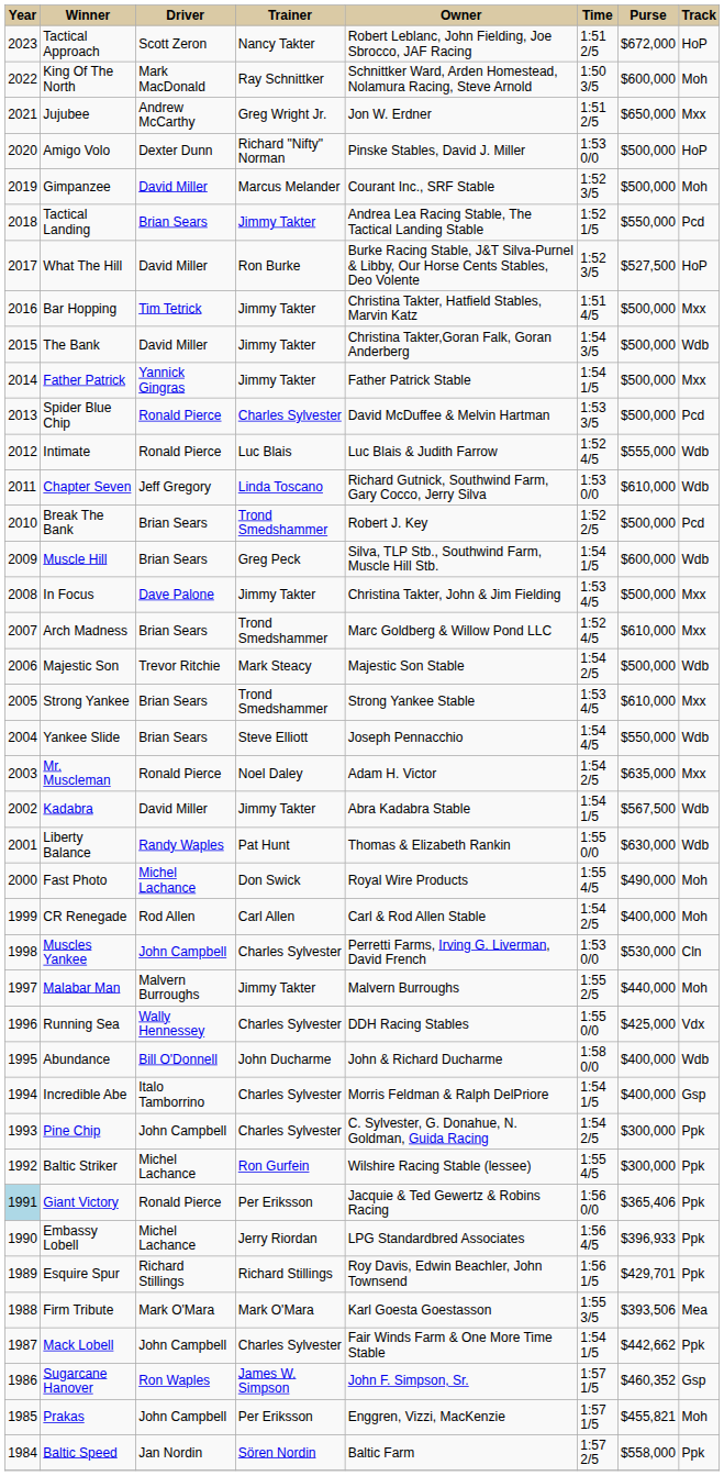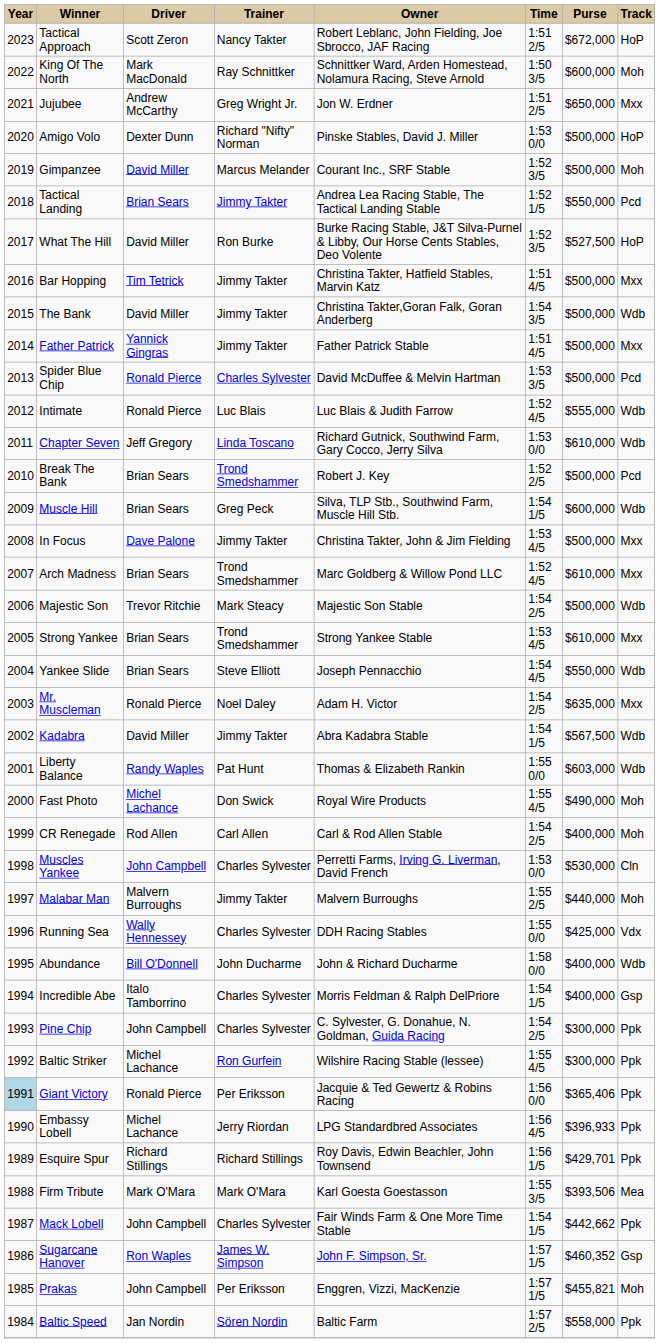 <table class="wikitable sortable">
 <tr>
 <th style="background-color:#DACAA5; width:30px">Year<br></th>
 <th style="background-color:#DACAA5; width:130px">Winner<br></th>
 <th style="background-color:#DACAA5; width:140px">Driver<br></th>
 <th style="background-color:#DACAA5; width:140px">Trainer<br></th>
 <th style="background-color:#DACAA5; width:420px">Owner<br></th>
 <th style="background-color:#DACAA5; width:45px">Time <br></th>
 <th style="background-color:#DACAA5; width:45px">Purse<br></th>
 <th style="background-color:#DACAA5; width:40px">Track<br></th>
 </tr>
 <tr>
 <td>2023</td>
 <td>Tactical Approach</td>
 <td>Scott Zeron</td>
 <td>Nancy Takter</td>
 <td>Robert Leblanc, John Fielding, Joe Sbrocco, JAF Racing</td>
 <td>1:51 2/5</td>
 <td>$672,000</td>
 <td>HoP</td>
 </tr>
 <tr>
 <td>2022</td>
 <td>King Of The North</td>
 <td>Mark MacDonald</td>
 <td>Ray Schnittker</td>
 <td>Schnittker Ward, Arden Homestead, Nolamura Racing, Steve Arnold</td>
 <td>1:50 3/5</td>
 <td>$600,000</td>
 <td>Moh</td>
 </tr>
 <tr>
 <td>2021</td>
 <td>Jujubee</td>
 <td>Andrew McCarthy</td>
 <td>Greg Wright Jr.</td>
 <td>Jon W. Erdner</td>
 <td>1:51 2/5</td>
 <td>$650,000</td>
 <td>Mxx</td>
 </tr>
 <tr>
 <td>2020</td>
 <td>Amigo Volo</td>
 <td>Dexter Dunn</td>
 <td>Richard "Nifty" Norman</td>
 <td>Pinske Stables, David J. Miller</td>
 <td>1:53 0/0</td>
 <td>$500,000</td>
 <td>HoP</td>
 </tr>
 <tr>
 <td>2019</td>
 <td>Gimpanzee</td>
 <td><a href='#'>David Miller</a></td>
 <td>Marcus Melander</td>
 <td>Courant Inc., SRF Stable</td>
 <td>1:52 3/5</td>
 <td>$500,000</td>
 <td>Moh</td>
 </tr>
 <tr>
 <td>2018</td>
 <td>Tactical Landing</td>
 <td><a href='#'>Brian Sears</a></td>
 <td><a href='#'>Jimmy Takter</a></td>
 <td>Andrea Lea Racing Stable, The Tactical Landing Stable</td>
 <td>1:52 1/5</td>
 <td>$550,000</td>
 <td>Pcd</td>
 </tr>
 <tr>
 <td>2017</td>
 <td>What The Hill</td>
 <td>David Miller</td>
 <td>Ron Burke</td>
 <td>Burke Racing Stable, J&T Silva-Purnel & Libby, Our Horse Cents Stables, Deo Volente</td>
 <td>1:52 3/5</td>
 <td>$527,500</td>
 <td>HoP</td>
 </tr>
 <tr>
 <td>2016</td>
 <td>Bar Hopping</td>
 <td><a href='#'>Tim Tetrick</a></td>
 <td>Jimmy Takter</td>
 <td>Christina Takter, Hatfield Stables, Marvin Katz</td>
 <td>1:51 4/5</td>
 <td>$500,000</td>
 <td>Mxx</td>
 </tr>
 <tr>
 <td>2015</td>
 <td>The Bank</td>
 <td>David Miller</td>
 <td>Jimmy Takter</td>
 <td>Christina Takter,Goran Falk, Goran Anderberg</td>
 <td>1:54 3/5</td>
 <td>$500,000</td>
 <td>Wdb</td>
 </tr>
 <tr>
 <td>2014</td>
 <td><a href='#'>Father Patrick</a></td>
 <td><a href='#'>Yannick Gingras</a></td>
 <td>Jimmy Takter</td>
 <td>Father Patrick Stable</td>
-<td>1:54 1/5</td>
+<td>1:51 4/5</td>
 <td>$500,000</td>
 <td>Mxx</td>
 </tr>
 <tr>
 <td>2013</td>
 <td>Spider Blue Chip</td>
 <td><a href='#'>Ronald Pierce</a></td>
 <td><a href='#'>Charles Sylvester</a></td>
 <td>David McDuffee & Melvin Hartman</td>
 <td>1:53 3/5</td>
 <td>$500,000</td>
 <td>Pcd</td>
 </tr>
 <tr>
 <td>2012</td>
 <td>Intimate</td>
 <td>Ronald Pierce</td>
 <td>Luc Blais</td>
 <td>Luc Blais & Judith Farrow</td>
 <td>1:52 4/5</td>
 <td>$555,000</td>
 <td>Wdb</td>
 </tr>
 <tr>
 <td>2011</td>
 <td><a href='#'>Chapter Seven</a></td>
 <td>Jeff Gregory</td>
 <td><a href='#'>Linda Toscano</a></td>
 <td>Richard Gutnick, Southwind Farm, Gary Cocco, Jerry Silva</td>
 <td>1:53 0/0</td>
 <td>$610,000</td>
 <td>Wdb</td>
 </tr>
 <tr>
 <td>2010</td>
 <td>Break The Bank</td>
 <td>Brian Sears</td>
 <td><a href='#'>Trond Smedshammer</a></td>
 <td>Robert J. Key</td>
 <td>1:52 2/5</td>
 <td>$500,000</td>
 <td>Pcd</td>
 </tr>
 <tr>
 <td>2009</td>
 <td><a href='#'>Muscle Hill</a></td>
 <td>Brian Sears</td>
 <td>Greg Peck</td>
 <td>Silva, TLP Stb., Southwind Farm, Muscle Hill Stb.</td>
 <td>1:54 1/5</td>
 <td>$600,000</td>
 <td>Wdb</td>
 </tr>
 <tr>
 <td>2008</td>
 <td>In Focus</td>
 <td><a href='#'>Dave Palone</a></td>
 <td>Jimmy Takter</td>
 <td>Christina Takter, John & Jim Fielding</td>
 <td>1:53 4/5</td>
 <td>$500,000</td>
 <td>Mxx</td>
 </tr>
 <tr>
 <td>2007</td>
 <td>Arch Madness</td>
 <td>Brian Sears</td>
 <td>Trond Smedshammer</td>
 <td>Marc Goldberg & Willow Pond LLC</td>
 <td>1:52 4/5</td>
 <td>$610,000</td>
 <td>Mxx</td>
 </tr>
 <tr>
 <td>2006</td>
 <td>Majestic Son</td>
 <td>Trevor Ritchie</td>
 <td>Mark Steacy</td>
 <td>Majestic Son Stable</td>
 <td>1:54 2/5</td>
 <td>$500,000</td>
 <td>Wdb</td>
 </tr>
 <tr>
 <td>2005</td>
 <td>Strong Yankee</td>
 <td>Brian Sears</td>
 <td>Trond Smedshammer</td>
 <td>Strong Yankee Stable</td>
 <td>1:53 4/5</td>
 <td>$610,000</td>
 <td>Mxx</td>
 </tr>
 <tr>
 <td>2004</td>
 <td>Yankee Slide</td>
 <td>Brian Sears</td>
 <td>Steve Elliott</td>
 <td>Joseph Pennacchio</td>
 <td>1:54 4/5</td>
 <td>$550,000</td>
 <td>Wdb</td>
 </tr>
 <tr>
 <td>2003</td>
 <td><a href='#'>Mr. Muscleman</a></td>
 <td>Ronald Pierce</td>
 <td>Noel Daley</td>
 <td>Adam H. Victor</td>
 <td>1:54 2/5</td>
 <td>$635,000</td>
 <td>Mxx</td>
 </tr>
 <tr>
 <td>2002</td>
 <td><a href='#'>Kadabra</a></td>
 <td>David Miller</td>
 <td>Jimmy Takter</td>
 <td>Abra Kadabra Stable</td>
 <td>1:54 1/5</td>
 <td>$567,500</td>
 <td>Wdb</td>
 </tr>
 <tr>
 <td>2001</td>
 <td>Liberty Balance</td>
 <td><a href='#'>Randy Waples</a></td>
 <td>Pat Hunt</td>
 <td>Thomas & Elizabeth Rankin</td>
 <td>1:55 0/0</td>
-<td>$630,000</td>
+<td>$603,000</td>
 <td>Wdb</td>
 </tr>
 <tr>
 <td>2000</td>
 <td>Fast Photo</td>
 <td><a href='#'>Michel Lachance</a></td>
 <td>Don Swick</td>
 <td>Royal Wire Products</td>
 <td>1:55 4/5</td>
 <td>$490,000</td>
 <td>Moh</td>
 </tr>
 <tr>
 <td>1999</td>
 <td>CR Renegade</td>
 <td>Rod Allen</td>
 <td>Carl Allen</td>
 <td>Carl & Rod Allen Stable</td>
 <td>1:54 2/5</td>
 <td>$400,000</td>
 <td>Moh</td>
 </tr>
 <tr>
 <td>1998</td>
 <td><a href='#'>Muscles Yankee</a></td>
 <td><a href='#'>John Campbell</a></td>
 <td>Charles Sylvester</td>
 <td>Perretti Farms, <a href='#'>Irving G. Liverman</a>, David French</td>
 <td>1:53 0/0</td>
 <td>$530,000</td>
 <td>Cln</td>
 </tr>
 <tr>
 <td>1997</td>
 <td><a href='#'>Malabar Man</a></td>
 <td>Malvern Burroughs</td>
 <td>Jimmy Takter</td>
 <td>Malvern Burroughs</td>
 <td>1:55 2/5</td>
 <td>$440,000</td>
 <td>Moh</td>
 </tr>
 <tr>
 <td>1996</td>
 <td>Running Sea</td>
 <td><a href='#'>Wally Hennessey</a></td>
 <td>Charles Sylvester</td>
 <td>DDH Racing Stables</td>
 <td>1:55 0/0</td>
 <td>$425,000</td>
 <td>Vdx</td>
 </tr>
 <tr>
 <td>1995</td>
 <td>Abundance</td>
 <td><a href='#'>Bill O'Donnell</a></td>
 <td>John Ducharme</td>
 <td>John & Richard Ducharme</td>
 <td>1:58 0/0</td>
 <td>$400,000</td>
 <td>Wdb</td>
 </tr>
 <tr>
 <td>1994</td>
 <td>Incredible Abe</td>
 <td>Italo Tamborrino</td>
 <td>Charles Sylvester</td>
 <td>Morris Feldman & Ralph DelPriore</td>
 <td>1:54 1/5</td>
 <td>$400,000</td>
 <td>Gsp</td>
 </tr>
 <tr>
 <td>1993</td>
 <td><a href='#'>Pine Chip</a></td>
 <td>John Campbell</td>
 <td>Charles Sylvester</td>
 <td>C. Sylvester, G. Donahue, N. Goldman, <a href='#'>Guida Racing</a></td>
 <td>1:54 2/5</td>
 <td>$300,000</td>
 <td>Ppk</td>
 </tr>
 <tr>
 <td>1992</td>
 <td>Baltic Striker</td>
 <td>Michel Lachance</td>
 <td><a href='#'>Ron Gurfein</a></td>
 <td>Wilshire Racing Stable (lessee)</td>
 <td>1:55 4/5</td>
 <td>$300,000</td>
 <td>Ppk</td>
 </tr>
 <tr>
 <td style="background: lightblue;">1991</td>
 <td><a href='#'>Giant Victory</a></td>
 <td>Ronald Pierce</td>
 <td>Per Eriksson</td>
 <td>Jacquie & Ted Gewertz  & Robins Racing</td>
 <td>1:56 0/0</td>
 <td>$365,406</td>
 <td>Ppk</td>
 </tr>
 <tr>
 <td>1990</td>
 <td>Embassy Lobell</td>
 <td>Michel Lachance</td>
 <td>Jerry Riordan</td>
 <td>LPG Standardbred Associates</td>
 <td>1:56 4/5</td>
 <td>$396,933</td>
 <td>Ppk</td>
 </tr>
 <tr>
 <td>1989</td>
 <td>Esquire Spur</td>
 <td>Richard Stillings</td>
 <td>Richard Stillings</td>
 <td>Roy Davis, Edwin Beachler, John Townsend</td>
 <td>1:56 1/5</td>
 <td>$429,701</td>
 <td>Ppk</td>
 </tr>
 <tr>
 <td>1988</td>
 <td>Firm Tribute</td>
 <td>Mark O'Mara</td>
 <td>Mark O'Mara</td>
 <td>Karl Goesta Goestasson</td>
 <td>1:55 3/5</td>
 <td>$393,506</td>
 <td>Mea</td>
 </tr>
 <tr>
 <td>1987</td>
 <td><a href='#'>Mack Lobell</a></td>
 <td>John Campbell</td>
 <td>Charles Sylvester</td>
 <td>Fair Winds Farm & One More Time Stable</td>
 <td>1:54 1/5</td>
 <td>$442,662</td>
 <td>Ppk</td>
 </tr>
 <tr>
 <td>1986</td>
 <td><a href='#'>Sugarcane Hanover</a></td>
 <td><a href='#'>Ron Waples</a></td>
 <td><a href='#'>James W. Simpson</a></td>
 <td><a href='#'>John F. Simpson, Sr.</a></td>
 <td>1:57 1/5</td>
 <td>$460,352</td>
 <td>Gsp</td>
 </tr>
 <tr>
 <td>1985</td>
 <td><a href='#'>Prakas</a></td>
 <td>John Campbell</td>
 <td>Per Eriksson</td>
 <td>Enggren, Vizzi, MacKenzie</td>
 <td>1:57 1/5</td>
 <td>$455,821</td>
 <td>Moh</td>
 </tr>
 <tr>
 <td>1984</td>
 <td><a href='#'>Baltic Speed</a></td>
 <td>Jan Nordin</td>
 <td><a href='#'>Sören Nordin</a></td>
 <td>Baltic Farm</td>
 <td>1:57 2/5</td>
 <td>$558,000</td>
 <td>Ppk</td>
 </tr>
 <tr>
 </tr>
 </table>
